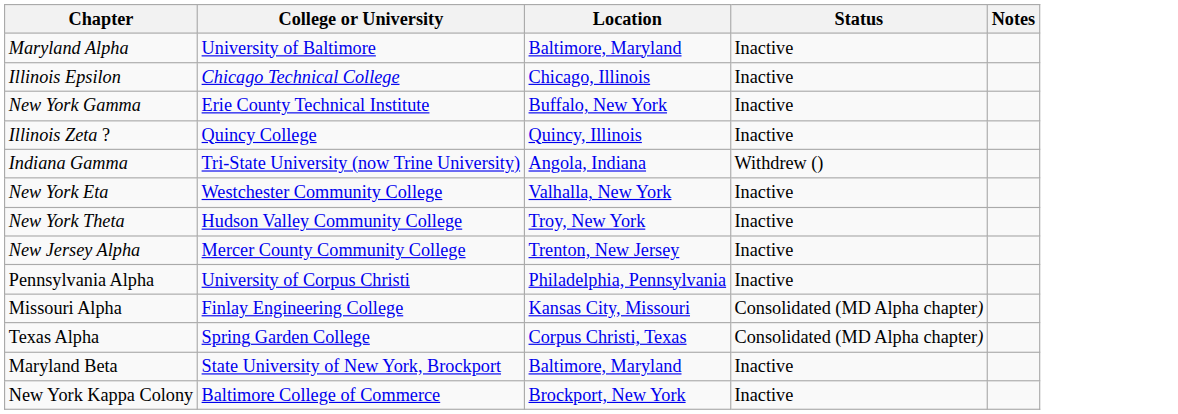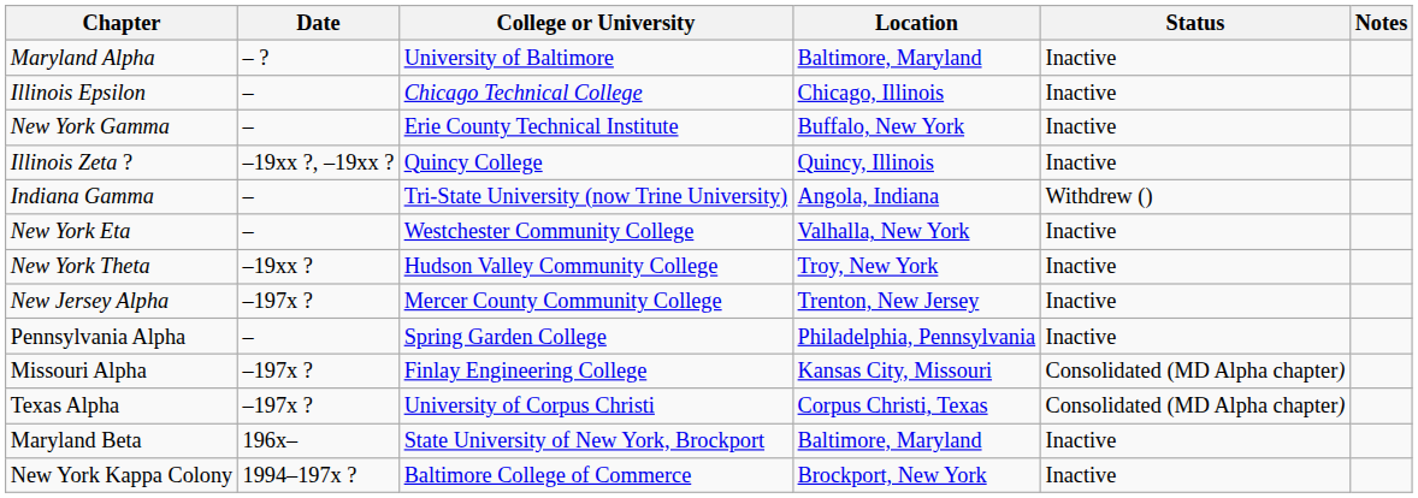 <table class="wikitable sortable">
 <tr>
 <th>Chapter</th>
+<th>Date</th>
 <th>College or University</th>
 <th>Location</th>
 <th>Status</th>
 <th>Notes</th>
 </tr>
 <tr>
 <td><em>Maryland Alpha</em></td>
+<td>– ?</td>
 <td><a href='#'>University of Baltimore</a></td>
 <td><a href='#'>Baltimore, Maryland</a></td>
 <td>Inactive</td>
 <td> </td>
 </tr>
 <tr>
 <td><em>Illinois Epsilon</em></td>
+<td>–</td>
 <td><em><a href='#'>Chicago Technical College</a></em> </td>
 <td><a href='#'>Chicago, Illinois</a></td>
 <td>Inactive</td>
 <td></td>
 </tr>
 <tr>
 <td><em>New York Gamma</em></td>
+<td>–</td>
 <td><a href='#'>Erie County Technical Institute</a></td>
 <td><a href='#'>Buffalo, New York</a></td>
 <td>Inactive</td>
 <td></td>
 </tr>
 <tr>
 <td><em>Illinois Zeta</em> ?</td>
+<td>–19xx ?, –19xx ?</td>
 <td><a href='#'>Quincy College</a></td>
 <td><a href='#'>Quincy, Illinois</a></td>
 <td>Inactive</td>
 <td></td>
 </tr>
 <tr>
 <td><em>Indiana Gamma</em></td>
+<td>–</td>
 <td><a href='#'>Tri-State University (now Trine University)</a></td>
 <td><a href='#'>Angola, Indiana</a></td>
 <td>Withdrew (<strong></strong>)</td>
 <td></td>
 </tr>
 <tr>
 <td><em>New York Eta</em></td>
+<td>–</td>
 <td><a href='#'>Westchester Community College</a></td>
 <td><a href='#'>Valhalla, New York</a></td>
 <td>Inactive</td>
 <td></td>
 </tr>
 <tr>
 <td><em>New York Theta</em></td>
+<td>–19xx ?</td>
 <td><a href='#'>Hudson Valley Community College</a></td>
 <td><a href='#'>Troy, New York</a></td>
 <td>Inactive</td>
 <td></td>
 </tr>
 <tr>
 <td><em>New Jersey Alpha</em></td>
+<td>–197x ?</td>
 <td><a href='#'>Mercer County Community College</a></td>
 <td><a href='#'>Trenton, New Jersey</a></td>
 <td>Inactive</td>
 <td></td>
 </tr>
 <tr>
 <td>Pennsylvania Alpha<em></td>
-<td><a href='#'>University of Corpus Christi</a></td>
+<td>–</td>
+<td></em><a href='#'>Spring Garden College</a><em></td>
 <td><a href='#'>Philadelphia, Pennsylvania</a></td>
 <td>Inactive</td>
 <td></td>
 </tr>
 <tr>
 <td></em>Missouri Alpha<em></td>
+<td>–197x ?</td>
 <td></em><a href='#'>Finlay Engineering College</a><em></td>
 <td><a href='#'>Kansas City, Missouri</a></td>
 <td>Consolidated (</em>MD Alpha chapter<em>)</td>
 <td></td>
 </tr>
 <tr>
 <td></em>Texas Alpha<em></td>
-<td></em><a href='#'>Spring Garden College</a><em></td>
+<td>–197x ?</td>
+<td><a href='#'>University of Corpus Christi</a></td>
 <td><a href='#'>Corpus Christi, Texas</a></td>
 <td>Consolidated (</em>MD Alpha chapter<em>)</td>
 <td></td>
 </tr>
 <tr>
 <td></em>Maryland Beta<em></td>
+<td>196x–</td>
 <td><a href='#'>State University of New York, Brockport</a></td>
 <td><a href='#'>Baltimore, Maryland</a></td>
 <td>Inactive</td>
 <td></td>
 </tr>
 <tr>
 <td></em>New York Kappa Colony<em></td>
+<td>1994–197x ?</td>
 <td><a href='#'>Baltimore College of Commerce</a></td>
 <td><a href='#'>Brockport, New York</a></td>
 <td>Inactive</td>
 <td></td>
 </tr>
 </table>
